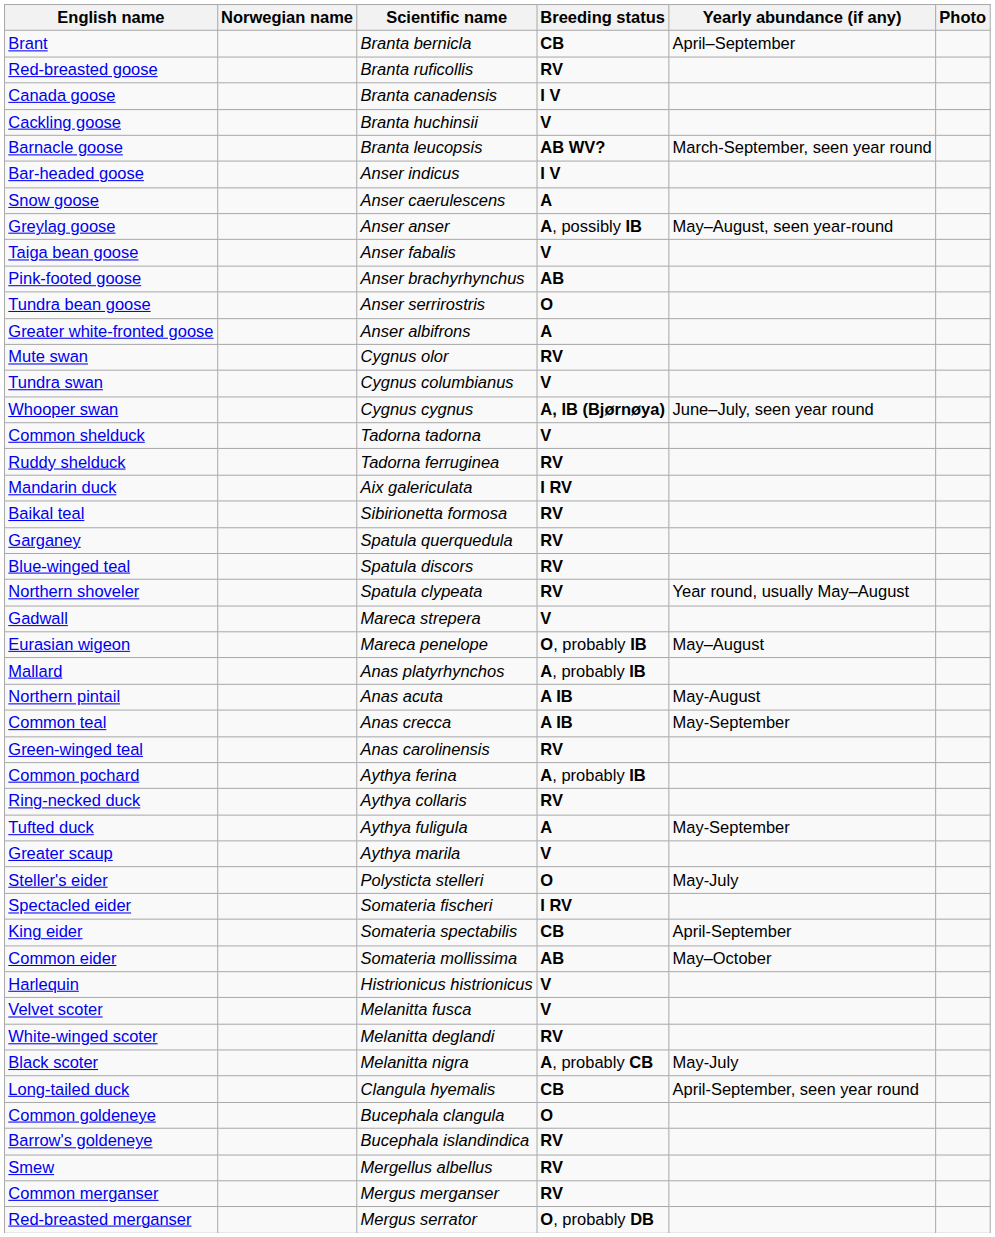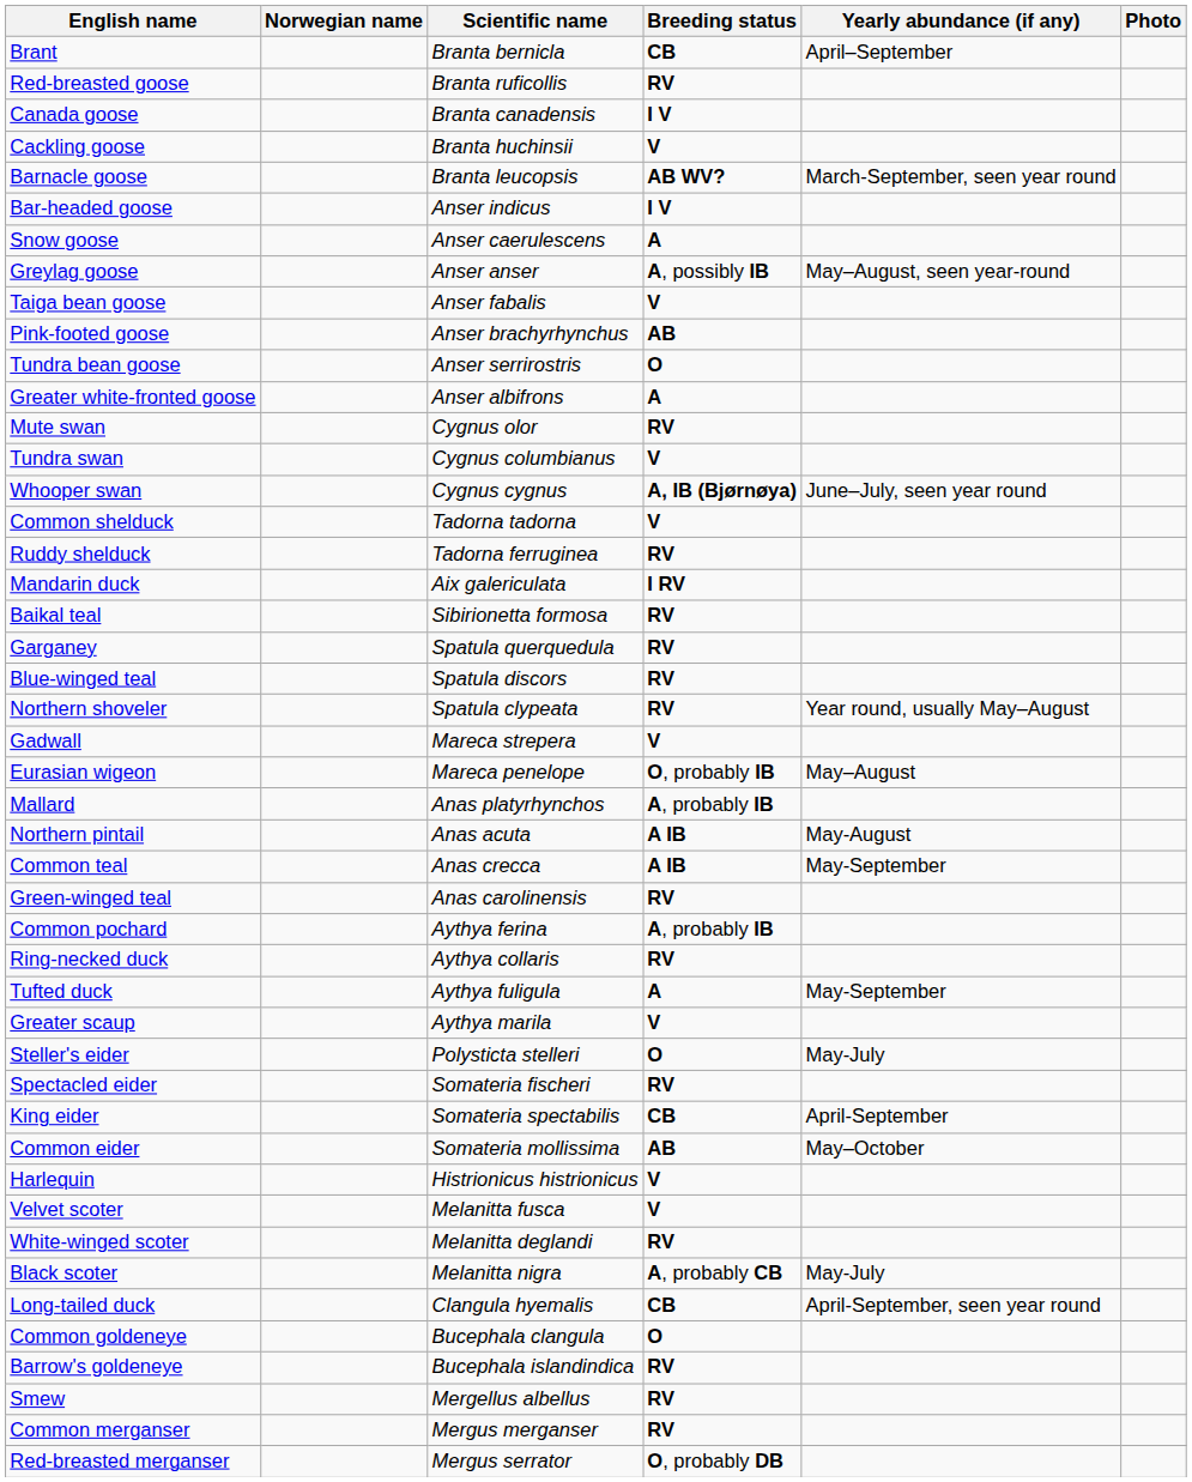 <table class="wikitable">
 <tr>
 <th>English name</th>
 <th>Norwegian name</th>
 <th>Scientific name</th>
 <th>Breeding status</th>
 <th>Yearly abundance (if any)</th>
 <th>Photo</th>
 </tr>
 <tr>
 <td><a href='#'>Brant</a></td>
 <td></td>
 <td><em>Branta bernicla</em></td>
 <td><strong>CB</strong></td>
 <td>April–September</td>
 <td><br></td>
 </tr>
 <tr>
 <td><a href='#'>Red-breasted goose</a></td>
 <td></td>
 <td><em>Branta ruficollis</em></td>
 <td><strong>RV</strong></td>
 <td></td>
 <td><br></td>
 </tr>
 <tr>
 <td><a href='#'>Canada goose</a></td>
 <td></td>
 <td><em>Branta canadensis</em></td>
 <td><strong>I V</strong></td>
 <td></td>
 <td><br></td>
 </tr>
 <tr>
 <td><a href='#'>Cackling goose</a></td>
 <td></td>
 <td><em>Branta huchinsii</em></td>
 <td><strong>V</strong></td>
 <td></td>
 <td><br></td>
 </tr>
 <tr>
 <td><a href='#'>Barnacle goose</a></td>
 <td></td>
 <td><em>Branta leucopsis</em></td>
 <td><strong>AB WV?</strong></td>
 <td>March-September, seen year round</td>
 <td><br></td>
 </tr>
 <tr>
 <td><a href='#'>Bar-headed goose</a></td>
 <td></td>
 <td><em>Anser indicus</em></td>
 <td><strong>I V</strong></td>
 <td></td>
 <td><br></td>
 </tr>
 <tr>
 <td><a href='#'>Snow goose</a></td>
 <td></td>
 <td><em> Anser caerulescens</em></td>
 <td><strong>A</strong></td>
 <td></td>
 <td><br></td>
 </tr>
 <tr>
 <td><a href='#'>Greylag goose</a></td>
 <td></td>
 <td><em>Anser anser</em></td>
 <td><strong>A</strong>, possibly <strong>IB</strong></td>
 <td>May–August, seen year-round</td>
 <td><br></td>
 </tr>
 <tr>
 <td><a href='#'>Taiga bean goose</a></td>
 <td></td>
 <td><em>Anser fabalis</em></td>
 <td><strong>V</strong></td>
 <td></td>
 <td><br></td>
 </tr>
 <tr>
 <td><a href='#'>Pink-footed goose</a></td>
 <td></td>
 <td><em>Anser brachyrhynchus</em></td>
 <td><strong>AB</strong></td>
 <td></td>
 <td><br></td>
 </tr>
 <tr>
 <td><a href='#'>Tundra bean goose</a></td>
 <td></td>
 <td><em> Anser serrirostris</em></td>
 <td><strong>O</strong></td>
 <td></td>
 <td><br></td>
 </tr>
 <tr>
 <td><a href='#'>Greater white-fronted goose</a></td>
 <td></td>
 <td><em> Anser albifrons</em></td>
 <td><strong>A</strong></td>
 <td></td>
 <td><br></td>
 </tr>
 <tr>
 <td><a href='#'>Mute swan</a></td>
 <td></td>
 <td><em>Cygnus olor</em></td>
 <td><strong>RV</strong></td>
 <td></td>
 <td><br></td>
 </tr>
 <tr>
 <td><a href='#'>Tundra swan</a></td>
 <td></td>
 <td><em>Cygnus columbianus</em></td>
 <td><strong>V</strong></td>
 <td></td>
 <td><br></td>
 </tr>
 <tr>
 <td><a href='#'>Whooper swan</a></td>
 <td></td>
 <td><em>Cygnus cygnus</em></td>
 <td><strong>A, IB (Bjørnøya)</strong></td>
 <td>June–July, seen year round</td>
 <td><br></td>
 </tr>
 <tr>
 <td><a href='#'>Common shelduck</a></td>
 <td></td>
 <td><em>Tadorna tadorna</em></td>
 <td><strong>V</strong></td>
 <td></td>
 <td><br></td>
 </tr>
 <tr>
 <td><a href='#'>Ruddy shelduck</a></td>
 <td></td>
 <td><em>Tadorna ferruginea</em></td>
 <td><strong>RV</strong></td>
 <td></td>
 <td><br></td>
 </tr>
 <tr>
 <td><a href='#'>Mandarin duck</a></td>
 <td></td>
 <td><em> Aix galericulata</em></td>
 <td><strong>I RV</strong></td>
 <td></td>
 <td><br></td>
 </tr>
 <tr>
 <td><a href='#'>Baikal teal</a></td>
 <td></td>
 <td><em>Sibirionetta formosa</em></td>
 <td><strong>RV</strong></td>
 <td></td>
 <td><br></td>
 </tr>
 <tr>
 <td><a href='#'>Garganey</a></td>
 <td></td>
 <td><em>Spatula querquedula</em></td>
 <td><strong>RV</strong></td>
 <td></td>
 <td></td>
 </tr>
 <tr>
 <td><a href='#'>Blue-winged teal</a></td>
 <td></td>
 <td><em>Spatula discors</em></td>
 <td><strong>RV</strong></td>
 <td></td>
 <td><br></td>
 </tr>
 <tr>
 <td><a href='#'>Northern shoveler</a></td>
 <td></td>
 <td><em>Spatula clypeata</em></td>
 <td><strong>RV</strong></td>
 <td>Year round, usually May–August</td>
 <td><br></td>
 </tr>
 <tr>
 <td><a href='#'>Gadwall</a></td>
 <td></td>
 <td><em>Mareca strepera</em></td>
 <td><strong>V</strong></td>
 <td></td>
 <td><br></td>
 </tr>
 <tr>
 <td><a href='#'>Eurasian wigeon</a></td>
 <td></td>
 <td><em>Mareca penelope</em></td>
 <td><strong>O</strong>, probably <strong>IB</strong></td>
 <td>May–August</td>
 <td><br></td>
 </tr>
 <tr>
 <td><a href='#'>Mallard</a></td>
 <td></td>
 <td><em>Anas platyrhynchos</em></td>
 <td><strong>A</strong>, probably <strong>IB</strong></td>
 <td></td>
 <td><br></td>
 </tr>
 <tr>
 <td><a href='#'>Northern pintail</a></td>
 <td></td>
 <td><em>Anas acuta</em></td>
 <td><strong>A IB</strong></td>
 <td>May-August</td>
 <td><br></td>
 </tr>
 <tr>
 <td><a href='#'>Common teal</a></td>
 <td></td>
 <td><em>Anas crecca</em></td>
 <td><strong>A IB</strong></td>
 <td>May-September</td>
 <td><br></td>
 </tr>
 <tr>
 <td><a href='#'>Green-winged teal</a></td>
 <td></td>
 <td><em>Anas carolinensis</em></td>
 <td><strong>RV</strong></td>
 <td></td>
 <td><br></td>
 </tr>
 <tr>
 <td><a href='#'>Common pochard</a></td>
 <td></td>
 <td><em>Aythya ferina</em></td>
 <td><strong>A</strong>, probably <strong>IB</strong></td>
 <td></td>
 <td><br></td>
 </tr>
 <tr>
 <td><a href='#'>Ring-necked duck</a></td>
 <td></td>
 <td><em>Aythya collaris</em></td>
 <td><strong>RV</strong></td>
 <td></td>
 <td><br></td>
 </tr>
 <tr>
 <td><a href='#'>Tufted duck</a></td>
 <td></td>
 <td><em>Aythya fuligula</em></td>
 <td><strong>A</strong></td>
 <td>May-September</td>
 <td><br></td>
 </tr>
 <tr>
 <td><a href='#'>Greater scaup</a></td>
 <td></td>
 <td><em>Aythya marila</em></td>
 <td><strong>V</strong></td>
 <td></td>
 <td><br></td>
 </tr>
 <tr>
 <td><a href='#'>Steller's eider</a></td>
 <td></td>
 <td><em>Polysticta stelleri</em></td>
 <td><strong>O</strong></td>
 <td>May-July</td>
 <td><br></td>
 </tr>
 <tr>
 <td><a href='#'>Spectacled eider</a></td>
 <td></td>
 <td><em>Somateria fischeri</em></td>
-<td><strong>I RV</strong></td>
+<td><strong>RV</strong></td>
 <td></td>
 <td><br></td>
 </tr>
 <tr>
 <td><a href='#'>King eider</a></td>
 <td></td>
 <td><em>Somateria spectabilis</em></td>
 <td><strong>CB</strong></td>
 <td>April-September</td>
 <td><br></td>
 </tr>
 <tr>
 <td><a href='#'>Common eider</a></td>
 <td></td>
 <td><em>Somateria mollissima</em></td>
 <td><strong>AB</strong></td>
 <td>May–October</td>
 <td><br></td>
 </tr>
 <tr>
 <td><a href='#'>Harlequin</a></td>
 <td></td>
 <td><em>Histrionicus histrionicus</em></td>
 <td><strong>V</strong></td>
 <td></td>
 <td><br></td>
 </tr>
 <tr>
 <td><a href='#'>Velvet scoter</a></td>
 <td></td>
 <td><em> Melanitta fusca</em></td>
 <td><strong>V</strong></td>
 <td></td>
 <td><br></td>
 </tr>
 <tr>
 <td><a href='#'>White-winged scoter</a></td>
 <td></td>
 <td><em>Melanitta deglandi</em></td>
 <td><strong>RV</strong></td>
 <td></td>
 <td><br></td>
 </tr>
 <tr>
 <td><a href='#'>Black scoter</a></td>
 <td></td>
 <td><em>Melanitta nigra</em></td>
 <td><strong>A</strong>, probably <strong>CB</strong></td>
 <td>May-July</td>
 <td><br></td>
 </tr>
 <tr>
 <td><a href='#'>Long-tailed duck</a></td>
 <td></td>
 <td><em>Clangula hyemalis</em></td>
 <td><strong>CB</strong></td>
 <td>April-September, seen year round</td>
 <td><br></td>
 </tr>
 <tr>
 <td><a href='#'>Common goldeneye</a></td>
 <td></td>
 <td><em>Bucephala clangula</em></td>
 <td><strong>O</strong></td>
 <td></td>
 <td><br></td>
 </tr>
 <tr>
 <td><a href='#'>Barrow's goldeneye</a></td>
 <td></td>
 <td><em> Bucephala islandindica</em></td>
 <td><strong>RV</strong></td>
 <td></td>
 <td><br></td>
 </tr>
 <tr>
 <td><a href='#'>Smew</a></td>
 <td></td>
 <td><em>Mergellus albellus</em></td>
 <td><strong>RV</strong></td>
 <td></td>
 <td><br></td>
 </tr>
 <tr>
 <td><a href='#'>Common merganser</a></td>
 <td></td>
 <td><em>Mergus merganser</em></td>
 <td><strong>RV</strong></td>
 <td></td>
 <td><br></td>
 </tr>
 <tr>
 <td><a href='#'>Red-breasted merganser</a></td>
 <td></td>
 <td><em>Mergus serrator</em></td>
 <td><strong>O</strong>, probably <strong>DB</strong></td>
 <td></td>
 <td><br></td>
 </tr>
 </table>
